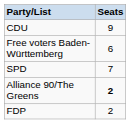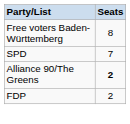 <table class=wikitable width=200 style= text-align:center>
 <tr bgcolor=#CCDDEE>
 <td align=left><strong>Party/List</strong></td>
 <td><strong>Seats</strong></td>
 </tr>
 <tr>
-<td align=left>CDU</td>
-<td>9</td>
-</tr>
-<tr>
 <td align=left>Free voters Baden-Württemberg</td>
-<td>6</td>
+<td>8</td>
 </tr>
 <tr>
 <td align=left>SPD</td>
 <td>7</td>
 </tr>
 <tr>
 <td align=left>Alliance 90/The Greens</td>
 <td><strong>2</strong></td>
 </tr>
 <tr>
 <td align=left>FDP</td>
 <td>2</td>
 </tr>
 </table>
